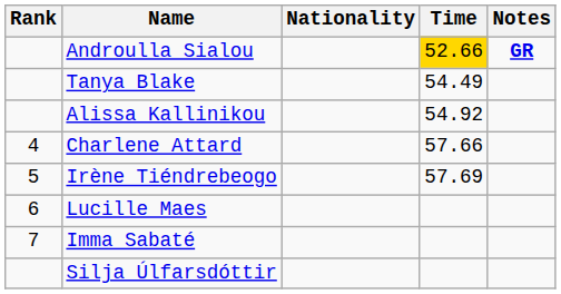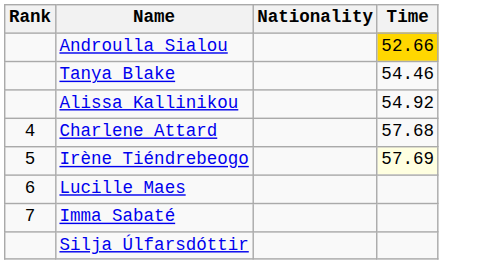 <table class="wikitable sortable" style="text-align:center; font-size:95%">
 <tr>
 <th>Rank</th>
 <th>Name</th>
 <th>Nationality</th>
 <th>Time</th>
-<th>Notes</th>
 </tr>
 <tr>
 <td></td>
 <td align=left><a href='#'>Androulla Sialou</a></td>
 <td align=left></td>
 <td style="background: gold;">52.66</td>
-<td><strong><a href='#'>GR</a></strong></td>
 </tr>
 <tr>
 <td></td>
 <td align=left><a href='#'>Tanya Blake</a></td>
 <td align=left></td>
-<td>54.49</td>
-<td></td>
+<td>54.46</td>
 </tr>
 <tr>
 <td></td>
 <td align=left><a href='#'>Alissa Kallinikou</a></td>
 <td align=left></td>
 <td>54.92</td>
-<td></td>
 </tr>
 <tr>
 <td>4</td>
 <td align=left><a href='#'>Charlene Attard</a></td>
 <td align=left></td>
-<td>57.66</td>
-<td></td>
+<td>57.68</td>
 </tr>
 <tr>
 <td>5</td>
 <td align=left><a href='#'>Irène Tiéndrebeogo</a></td>
 <td align=left></td>
-<td>57.69</td>
-<td></td>
+<td style="background: lightyellow;">57.69</td>
 </tr>
 <tr>
 <td>6</td>
 <td align=left><a href='#'>Lucille Maes</a></td>
 <td align=left></td>
-<td></td>
 <td></td>
 </tr>
 <tr>
 <td>7</td>
 <td align=left><a href='#'>Imma Sabaté</a></td>
 <td align=left></td>
 <td></td>
-<td></td>
 </tr>
 <tr>
 <td></td>
 <td align=left><a href='#'>Silja Úlfarsdóttir</a></td>
 <td align=left></td>
 <td></td>
-<td></td>
 </tr>
 </table>
